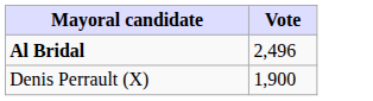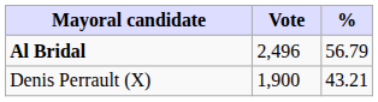 <table class="wikitable">
 <tr>
 <th style="background:#ddf; width:200px;">Mayoral candidate</th>
 <th style="background:#ddf; width:50px;">Vote</th>
+<th style="background:#ddf; width:30px;">%</th>
 </tr>
 <tr>
 <td><strong>Al Bridal</strong></td>
 <td>2,496</td>
+<td>56.79</td>
 </tr>
 <tr>
 <td>Denis Perrault (X)</td>
 <td>1,900</td>
+<td>43.21</td>
 </tr>
 </table>
